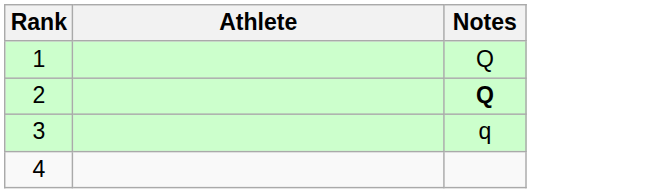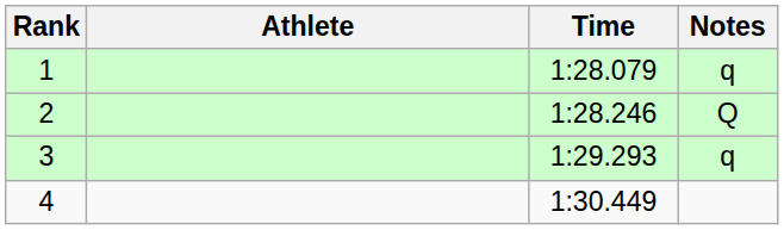 <table class=wikitable style="text-align:center">
 <tr>
 <th width=40>Rank</th>
 <th width=250>Athlete</th>
+<th width=80>Time</th>
 <th width=50>Notes</th>
 </tr>
 <tr bgcolor="ccffcc">
 <td>1</td>
 <td align=left></td>
-<td>Q</td>
+<td>1:28.079</td>
+<td>q</td>
 </tr>
 <tr bgcolor="ccffcc">
 <td>2</td>
 <td align=left></td>
-<td><strong>Q</strong></td>
+<td>1:28.246</td>
+<td>Q</td>
 </tr>
 <tr bgcolor="ccffcc">
 <td>3</td>
 <td align=left></td>
+<td>1:29.293</td>
 <td>q</td>
 </tr>
 <tr>
 <td>4</td>
 <td align=left></td>
+<td>1:30.449</td>
 <td></td>
 </tr>
 </table>
